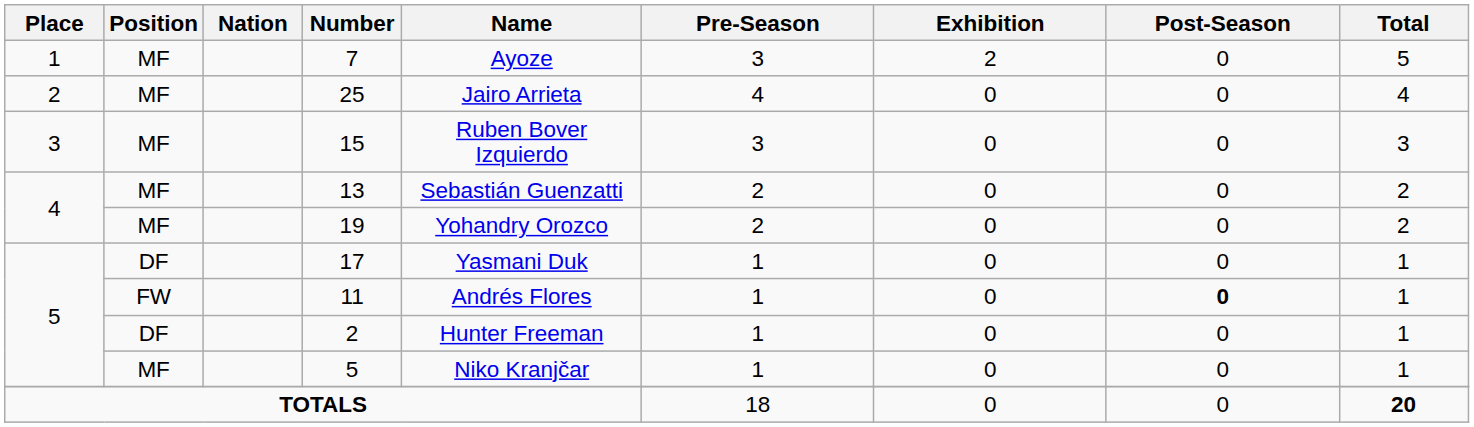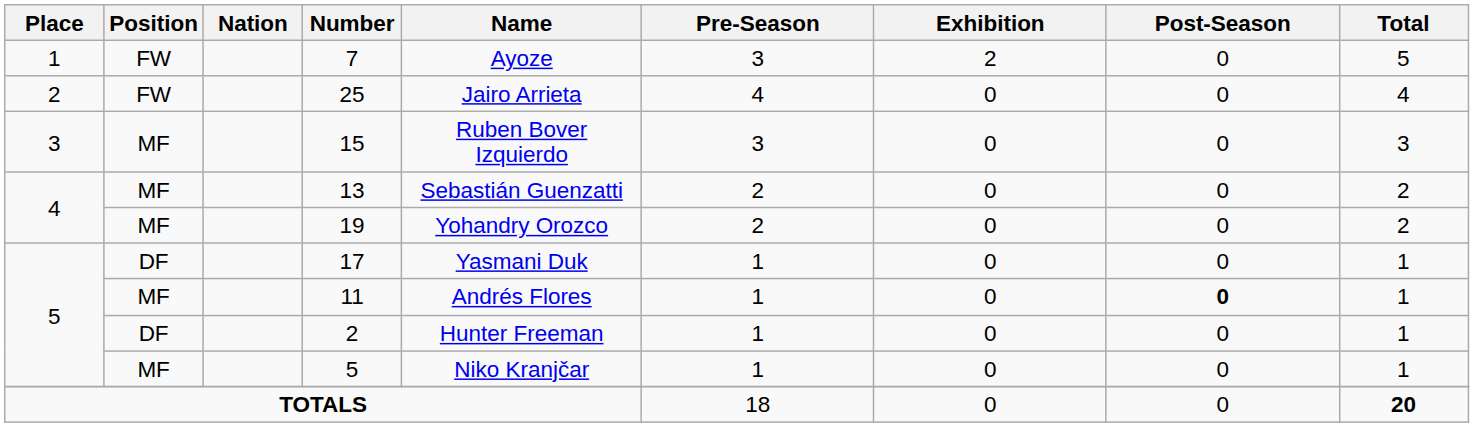 <table class="wikitable" style="font-size: 95%; text-align: center;">
 <tr>
 <th width=60>Place</th>
 <th width=60>Position</th>
 <th width=60>Nation</th>
 <th width=60>Number</th>
 <th width=155>Name</th>
 <th width=150>Pre-Season</th>
 <th width=150>Exhibition</th>
 <th width=150>Post-Season</th>
 <th width=80><strong>Total</strong></th>
 </tr>
 <tr>
 <td>1</td>
-<td>MF</td>
+<td>FW</td>
 <td></td>
 <td>7</td>
 <td><a href='#'>Ayoze</a></td>
 <td>3</td>
 <td>2</td>
 <td>0</td>
 <td>5</td>
 </tr>
 <tr>
 <td>2</td>
-<td>MF</td>
+<td>FW</td>
 <td></td>
 <td>25</td>
 <td><a href='#'>Jairo Arrieta</a></td>
 <td>4</td>
 <td>0</td>
 <td>0</td>
 <td>4</td>
 </tr>
 <tr>
 <td>3</td>
 <td>MF</td>
 <td></td>
 <td>15</td>
 <td><a href='#'>Ruben Bover Izquierdo</a></td>
 <td>3</td>
 <td>0</td>
 <td>0</td>
 <td>3</td>
 </tr>
 <tr>
 <td rowspan="2">4</td>
 <td>MF</td>
 <td></td>
 <td>13</td>
 <td><a href='#'>Sebastián Guenzatti</a></td>
 <td>2</td>
 <td>0</td>
 <td>0</td>
 <td>2</td>
 </tr>
 <tr>
 <td>MF</td>
 <td></td>
 <td>19</td>
 <td><a href='#'>Yohandry Orozco</a></td>
 <td>2</td>
 <td>0</td>
 <td>0</td>
 <td>2</td>
 </tr>
 <tr>
 <td rowspan="4">5</td>
 <td>DF</td>
 <td></td>
 <td>17</td>
 <td><a href='#'>Yasmani Duk</a></td>
 <td>1</td>
 <td>0</td>
 <td>0</td>
 <td>1</td>
 </tr>
 <tr>
-<td>FW</td>
+<td>MF</td>
 <td></td>
 <td>11</td>
 <td><a href='#'>Andrés Flores</a></td>
 <td>1</td>
 <td>0</td>
 <td><strong>0</strong></td>
 <td>1</td>
 </tr>
 <tr>
 <td>DF</td>
 <td></td>
 <td>2</td>
 <td><a href='#'>Hunter Freeman</a></td>
 <td>1</td>
 <td>0</td>
 <td>0</td>
 <td>1</td>
 </tr>
 <tr>
 <td>MF</td>
 <td></td>
 <td>5</td>
 <td><a href='#'>Niko Kranjčar</a></td>
 <td>1</td>
 <td>0</td>
 <td>0</td>
 <td>1</td>
 </tr>
 <tr>
 </tr>
 <tr>
 <td colspan="5"><strong>TOTALS</strong></td>
 <td>18</td>
 <td>0</td>
 <td>0</td>
 <td><strong>20</strong></td>
 </tr>
 </table>
